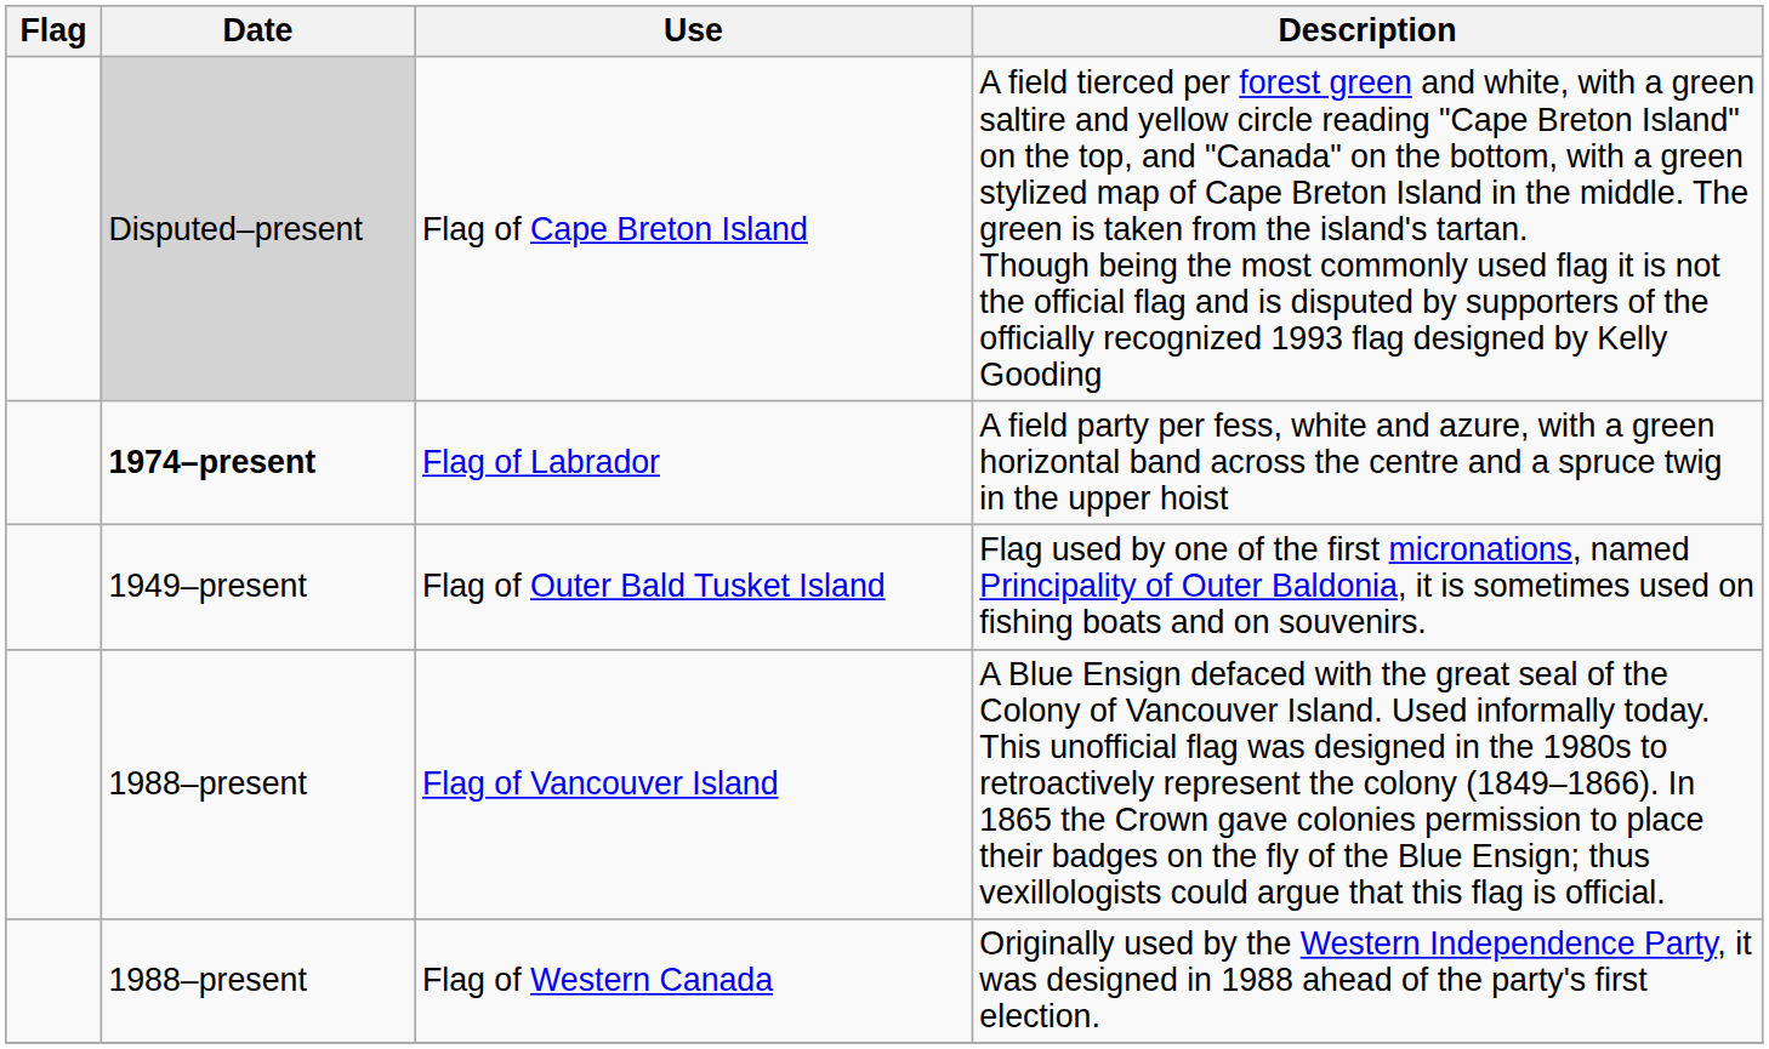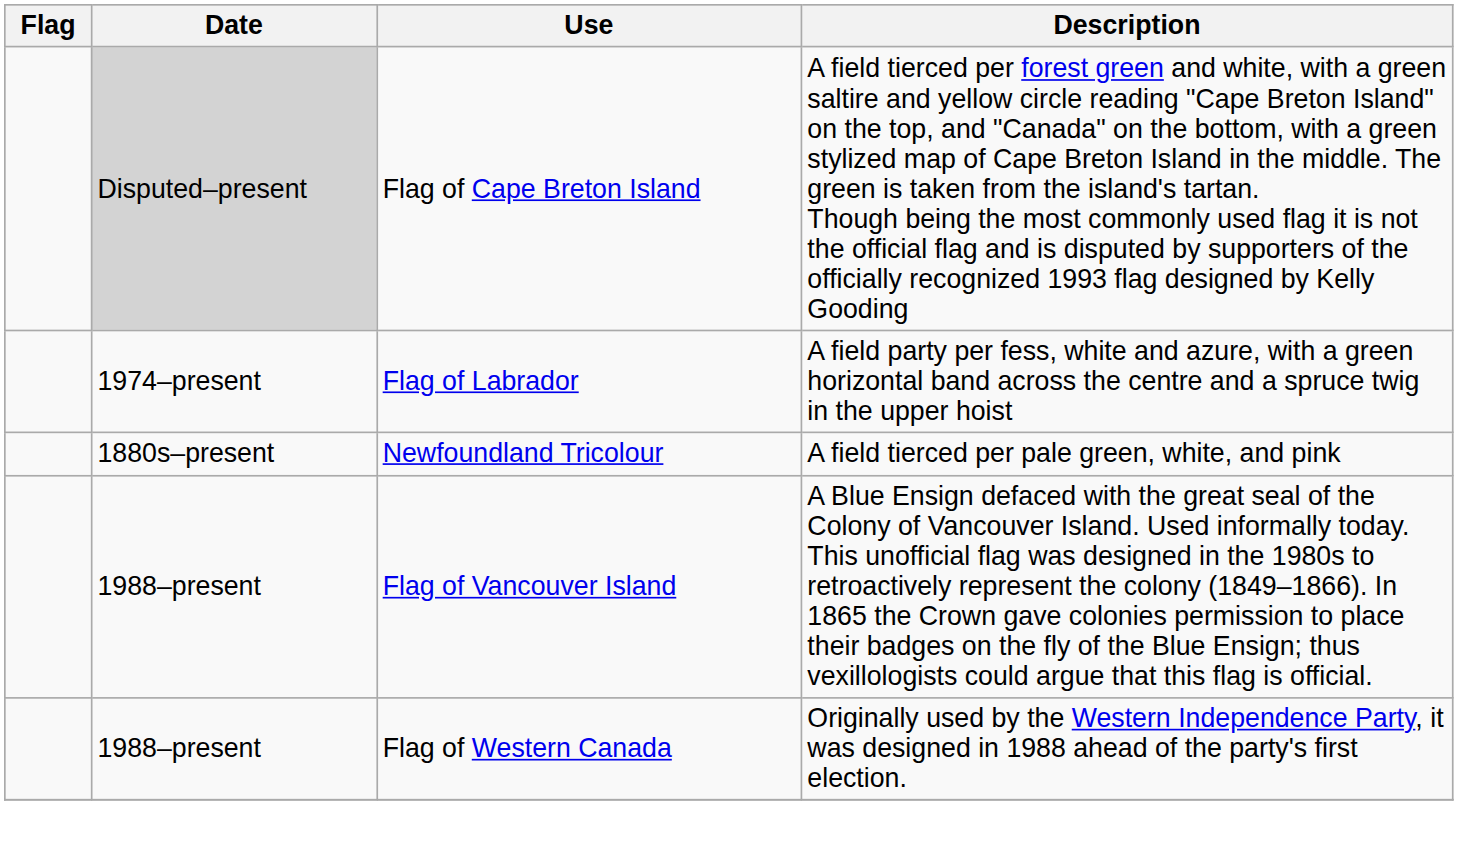 <table class="wikitable">
 <tr>
 <th scope="col">Flag</th>
 <th scope="col">Date</th>
 <th scope="col">Use</th>
 <th scope="col" style="width: 45%;">Description</th>
 </tr>
 <tr>
 <td></td>
 <td style="background: lightgrey;">Disputed–present</td>
 <td>Flag of <a href='#'>Cape Breton Island</a></td>
 <td>A field tierced per <a href='#'>forest green</a> and white, with a green saltire and yellow circle reading "Cape Breton Island" on the top, and "Canada" on the bottom, with a green stylized map of Cape Breton Island in the middle. The green is taken from the island's tartan.<br>Though being the most commonly used flag it is not the official flag and is disputed by supporters of the officially recognized 1993 flag designed by Kelly Gooding</td>
 </tr>
 <tr>
 <td></td>
-<td><strong>1974–present</strong></td>
+<td>1974–present</td>
 <td><a href='#'>Flag of Labrador</a></td>
 <td>A field party per fess, white and azure, with a green horizontal band across the centre and a spruce twig in the upper hoist</td>
 </tr>
 <tr>
 <td></td>
-<td>1949–present</td>
-<td>Flag of <a href='#'>Outer Bald Tusket Island</a></td>
-<td>Flag used by one of the first <a href='#'>micronations</a>, named <a href='#'>Principality of Outer Baldonia</a>, it is sometimes used on fishing boats and on souvenirs.</td>
+<td>1880s–present</td>
+<td><a href='#'>Newfoundland Tricolour</a></td>
+<td>A field tierced per pale green, white, and pink</td>
 </tr>
 <tr>
 <td></td>
 <td>1988–present</td>
 <td><a href='#'>Flag of Vancouver Island</a></td>
 <td>A Blue Ensign defaced with the great seal of the Colony of Vancouver Island. Used informally today. This unofficial flag was designed in the 1980s to retroactively represent the colony (1849–1866). In 1865 the Crown gave colonies permission to place their badges on the fly of the Blue Ensign; thus vexillologists could argue that this flag is official.</td>
 </tr>
 <tr>
 <td></td>
 <td>1988–present</td>
 <td>Flag of <a href='#'>Western Canada</a></td>
 <td>Originally used by the <a href='#'>Western Independence Party</a>, it was designed in 1988 ahead of the party's first election.</td>
 </tr>
 <tr>
 </tr>
 </table>
